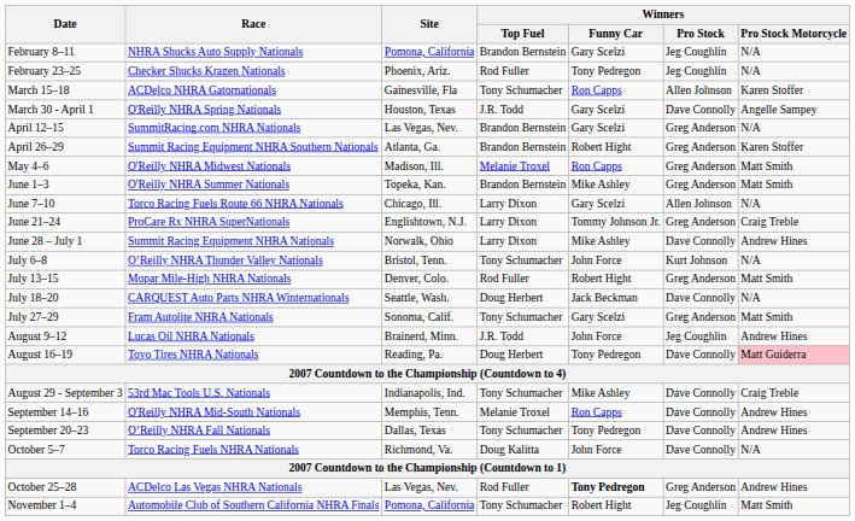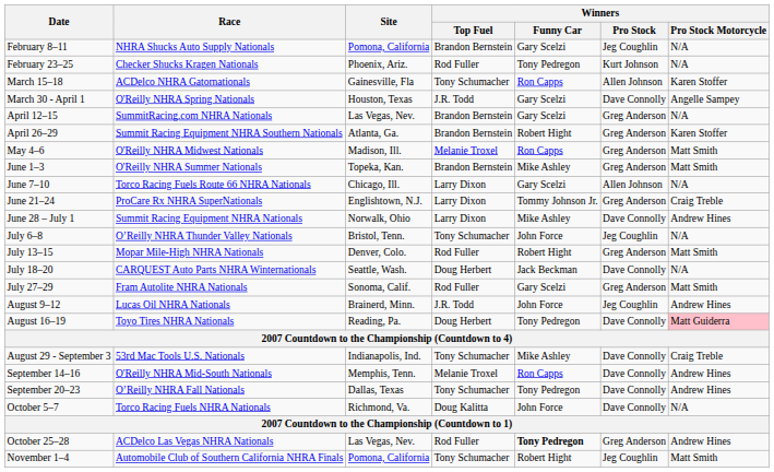 <table class="wikitable" style="font-size:90%;">
 <tr>
 <th rowspan="2">Date</th>
 <th rowspan="2">Race</th>
 <th rowspan="2">Site</th>
 <th colspan="4">Winners</th>
 </tr>
 <tr>
 <th>Top Fuel</th>
 <th>Funny Car</th>
 <th>Pro Stock</th>
 <th>Pro Stock Motorcycle</th>
 </tr>
 <tr>
 <td>February 8–11</td>
 <td><a href='#'>NHRA Shucks Auto Supply Nationals</a></td>
 <td><a href='#'>Pomona, California</a></td>
 <td>Brandon Bernstein</td>
 <td>Gary Scelzi</td>
 <td>Jeg Coughlin</td>
 <td>N/A</td>
 </tr>
 <tr>
 <td>February 23–25</td>
 <td><a href='#'>Checker Shucks Kragen Nationals</a></td>
 <td>Phoenix, Ariz.</td>
 <td>Rod Fuller</td>
 <td>Tony Pedregon</td>
-<td>Jeg Coughlin</td>
+<td>Kurt Johnson</td>
 <td>N/A</td>
 </tr>
 <tr>
 <td>March 15–18</td>
 <td><a href='#'>ACDelco NHRA Gatornationals</a></td>
 <td>Gainesville, Fla</td>
 <td>Tony Schumacher</td>
 <td><a href='#'>Ron Capps</a></td>
 <td>Allen Johnson</td>
 <td>Karen Stoffer</td>
 </tr>
 <tr>
 <td>March 30 - April 1</td>
 <td><a href='#'>O'Reilly NHRA Spring Nationals</a></td>
 <td>Houston, Texas</td>
 <td>J.R. Todd</td>
 <td>Gary Scelzi</td>
 <td>Dave Connolly</td>
 <td>Angelle Sampey</td>
 </tr>
 <tr>
 <td>April 12–15</td>
 <td><a href='#'>SummitRacing.com NHRA Nationals</a></td>
 <td>Las Vegas, Nev.</td>
 <td>Brandon Bernstein</td>
 <td>Gary Scelzi</td>
 <td>Greg Anderson</td>
 <td>N/A</td>
 </tr>
 <tr>
 <td>April 26–29</td>
 <td><a href='#'>Summit Racing Equipment NHRA Southern Nationals</a></td>
 <td>Atlanta, Ga.</td>
 <td>Brandon Bernstein</td>
 <td>Robert Hight</td>
 <td>Greg Anderson</td>
 <td>Karen Stoffer</td>
 </tr>
 <tr>
 <td>May 4–6</td>
 <td><a href='#'>O'Reilly NHRA Midwest Nationals</a></td>
 <td>Madison, Ill.</td>
 <td><a href='#'>Melanie Troxel</a></td>
 <td><a href='#'>Ron Capps</a></td>
 <td>Greg Anderson</td>
 <td>Matt Smith</td>
 </tr>
 <tr>
 <td>June 1–3</td>
 <td><a href='#'>O'Reilly NHRA Summer Nationals</a></td>
 <td>Topeka, Kan.</td>
 <td>Brandon Bernstein</td>
 <td>Mike Ashley</td>
 <td>Greg Anderson</td>
 <td>Matt Smith</td>
 </tr>
 <tr>
 <td>June 7–10</td>
 <td><a href='#'>Torco Racing Fuels Route 66 NHRA Nationals</a></td>
 <td>Chicago, Ill.</td>
 <td>Larry Dixon</td>
 <td>Gary Scelzi</td>
 <td>Allen Johnson</td>
 <td>N/A</td>
 </tr>
 <tr>
 <td>June 21–24</td>
 <td><a href='#'>ProCare Rx NHRA SuperNationals</a></td>
 <td>Englishtown, N.J.</td>
 <td>Larry Dixon</td>
 <td>Tommy Johnson Jr.</td>
 <td>Greg Anderson</td>
 <td>Craig Treble</td>
 </tr>
 <tr>
 <td>June 28 – July 1</td>
 <td><a href='#'>Summit Racing Equipment NHRA Nationals</a></td>
 <td>Norwalk, Ohio</td>
 <td>Larry Dixon</td>
 <td>Mike Ashley</td>
 <td>Dave Connolly</td>
 <td>Andrew Hines</td>
 </tr>
 <tr>
 <td>July 6–8</td>
 <td><a href='#'>O’Reilly NHRA Thunder Valley Nationals</a></td>
 <td>Bristol, Tenn.</td>
 <td>Tony Schumacher</td>
 <td>John Force</td>
-<td>Kurt Johnson</td>
+<td>Jeg Coughlin</td>
 <td>N/A</td>
 </tr>
 <tr>
 <td>July 13–15</td>
 <td><a href='#'>Mopar Mile-High NHRA Nationals</a></td>
 <td>Denver, Colo.</td>
 <td>Rod Fuller</td>
 <td>Robert Hight</td>
 <td>Greg Anderson</td>
 <td>Matt Smith</td>
 </tr>
 <tr>
 <td>July 18–20</td>
 <td><a href='#'>CARQUEST Auto Parts NHRA Winternationals</a></td>
 <td>Seattle, Wash.</td>
 <td>Doug Herbert</td>
 <td>Jack Beckman</td>
 <td>Dave Connolly</td>
 <td>N/A</td>
 </tr>
 <tr>
 <td>July 27–29</td>
 <td><a href='#'>Fram Autolite NHRA Nationals</a></td>
 <td>Sonoma, Calif.</td>
-<td>Tony Schumacher</td>
+<td>Rod Fuller</td>
 <td>Gary Scelzi</td>
 <td>Greg Anderson</td>
 <td>Matt Smith</td>
 </tr>
 <tr>
 <td>August 9–12</td>
 <td><a href='#'>Lucas Oil NHRA Nationals</a></td>
 <td>Brainerd, Minn.</td>
 <td>J.R. Todd</td>
 <td>John Force</td>
 <td>Jeg Coughlin</td>
 <td>Andrew Hines</td>
 </tr>
 <tr>
 <td>August 16–19</td>
 <td><a href='#'>Toyo Tires NHRA Nationals</a></td>
 <td>Reading, Pa.</td>
 <td>Doug Herbert</td>
 <td>Tony Pedregon</td>
 <td>Dave Connolly</td>
 <td style="background: pink;">Matt Guiderra</td>
 </tr>
 <tr>
 <th colspan="8">2007 Countdown to the Championship (Countdown to 4)</th>
 </tr>
 <tr>
 <td>August 29 - September 3</td>
 <td><a href='#'>53rd Mac Tools U.S. Nationals</a></td>
 <td>Indianapolis, Ind.</td>
 <td>Tony Schumacher</td>
 <td>Mike Ashley</td>
 <td>Dave Connolly</td>
 <td>Craig Treble</td>
 </tr>
 <tr>
 <td>September 14–16</td>
 <td><a href='#'>O'Reilly NHRA Mid-South Nationals</a></td>
 <td>Memphis, Tenn.</td>
 <td>Melanie Troxel</td>
 <td><a href='#'>Ron Capps</a></td>
 <td>Dave Connolly</td>
 <td>Andrew Hines</td>
 </tr>
 <tr>
 <td>September 20–23</td>
 <td><a href='#'>O’Reilly NHRA Fall Nationals</a></td>
 <td>Dallas, Texas</td>
 <td>Tony Schumacher</td>
 <td>Tony Pedregon</td>
 <td>Dave Connolly</td>
 <td>Andrew Hines</td>
 </tr>
 <tr>
 <td>October 5–7</td>
 <td><a href='#'>Torco Racing Fuels NHRA Nationals</a></td>
 <td>Richmond, Va.</td>
 <td>Doug Kalitta</td>
 <td>John Force</td>
 <td>Dave Connolly</td>
 <td>N/A</td>
 </tr>
 <tr>
 <th colspan="8">2007 Countdown to the Championship (Countdown to 1)</th>
 </tr>
 <tr>
 <td>October 25–28</td>
 <td><a href='#'>ACDelco Las Vegas NHRA Nationals</a></td>
 <td>Las Vegas, Nev.</td>
 <td>Rod Fuller</td>
 <td><strong>Tony Pedregon</strong></td>
 <td>Greg Anderson</td>
 <td>Andrew Hines</td>
 </tr>
 <tr>
 <td>November 1–4</td>
 <td><a href='#'>Automobile Club of Southern California NHRA Finals</a></td>
 <td><a href='#'>Pomona, California</a></td>
 <td>Tony Schumacher</td>
 <td>Robert Hight</td>
 <td>Jeg Coughlin</td>
 <td>Matt Smith</td>
 </tr>
 </table>
